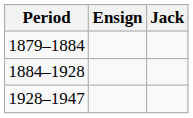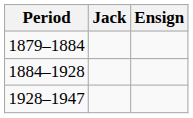 <table class="wikitable" border="1">
 <tr>
 <th>Period</th>
+<th>Jack</th>
 <th>Ensign</th>
-<th>Jack</th>
 </tr>
 <tr>
 <td>1879–1884</td>
 <td></td>
 <td></td>
 </tr>
 <tr>
 <td>1884–1928</td>
 <td></td>
 <td></td>
 </tr>
 <tr>
 <td>1928–1947</td>
 <td></td>
 <td></td>
 </tr>
 </table>
